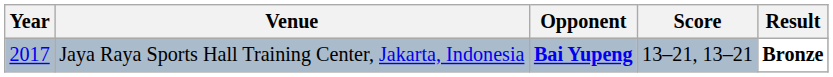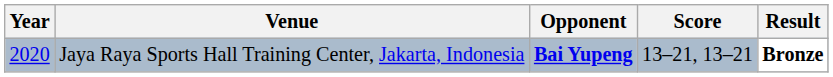 <table class="sortable wikitable" style="font-size: 90%;">
 <tr>
 <th>Year</th>
 <th>Venue</th>
 <th>Opponent</th>
 <th>Score</th>
 <th>Result</th>
 </tr>
 <tr style="background:#AABBCC">
-<td align="center"><a href='#'>2017</a></td>
+<td align="center"><a href='#'>2020</a></td>
 <td align="left">Jaya Raya Sports Hall Training Center, <a href='#'>Jakarta, Indonesia</a></td>
 <td align="left"><strong> <a href='#'>Bai Yupeng</a></strong></td>
 <td align="left">13–21, 13–21</td>
 <td style="text-align:left; background:white"> <strong>Bronze</strong></td>
 </tr>
 </table>
